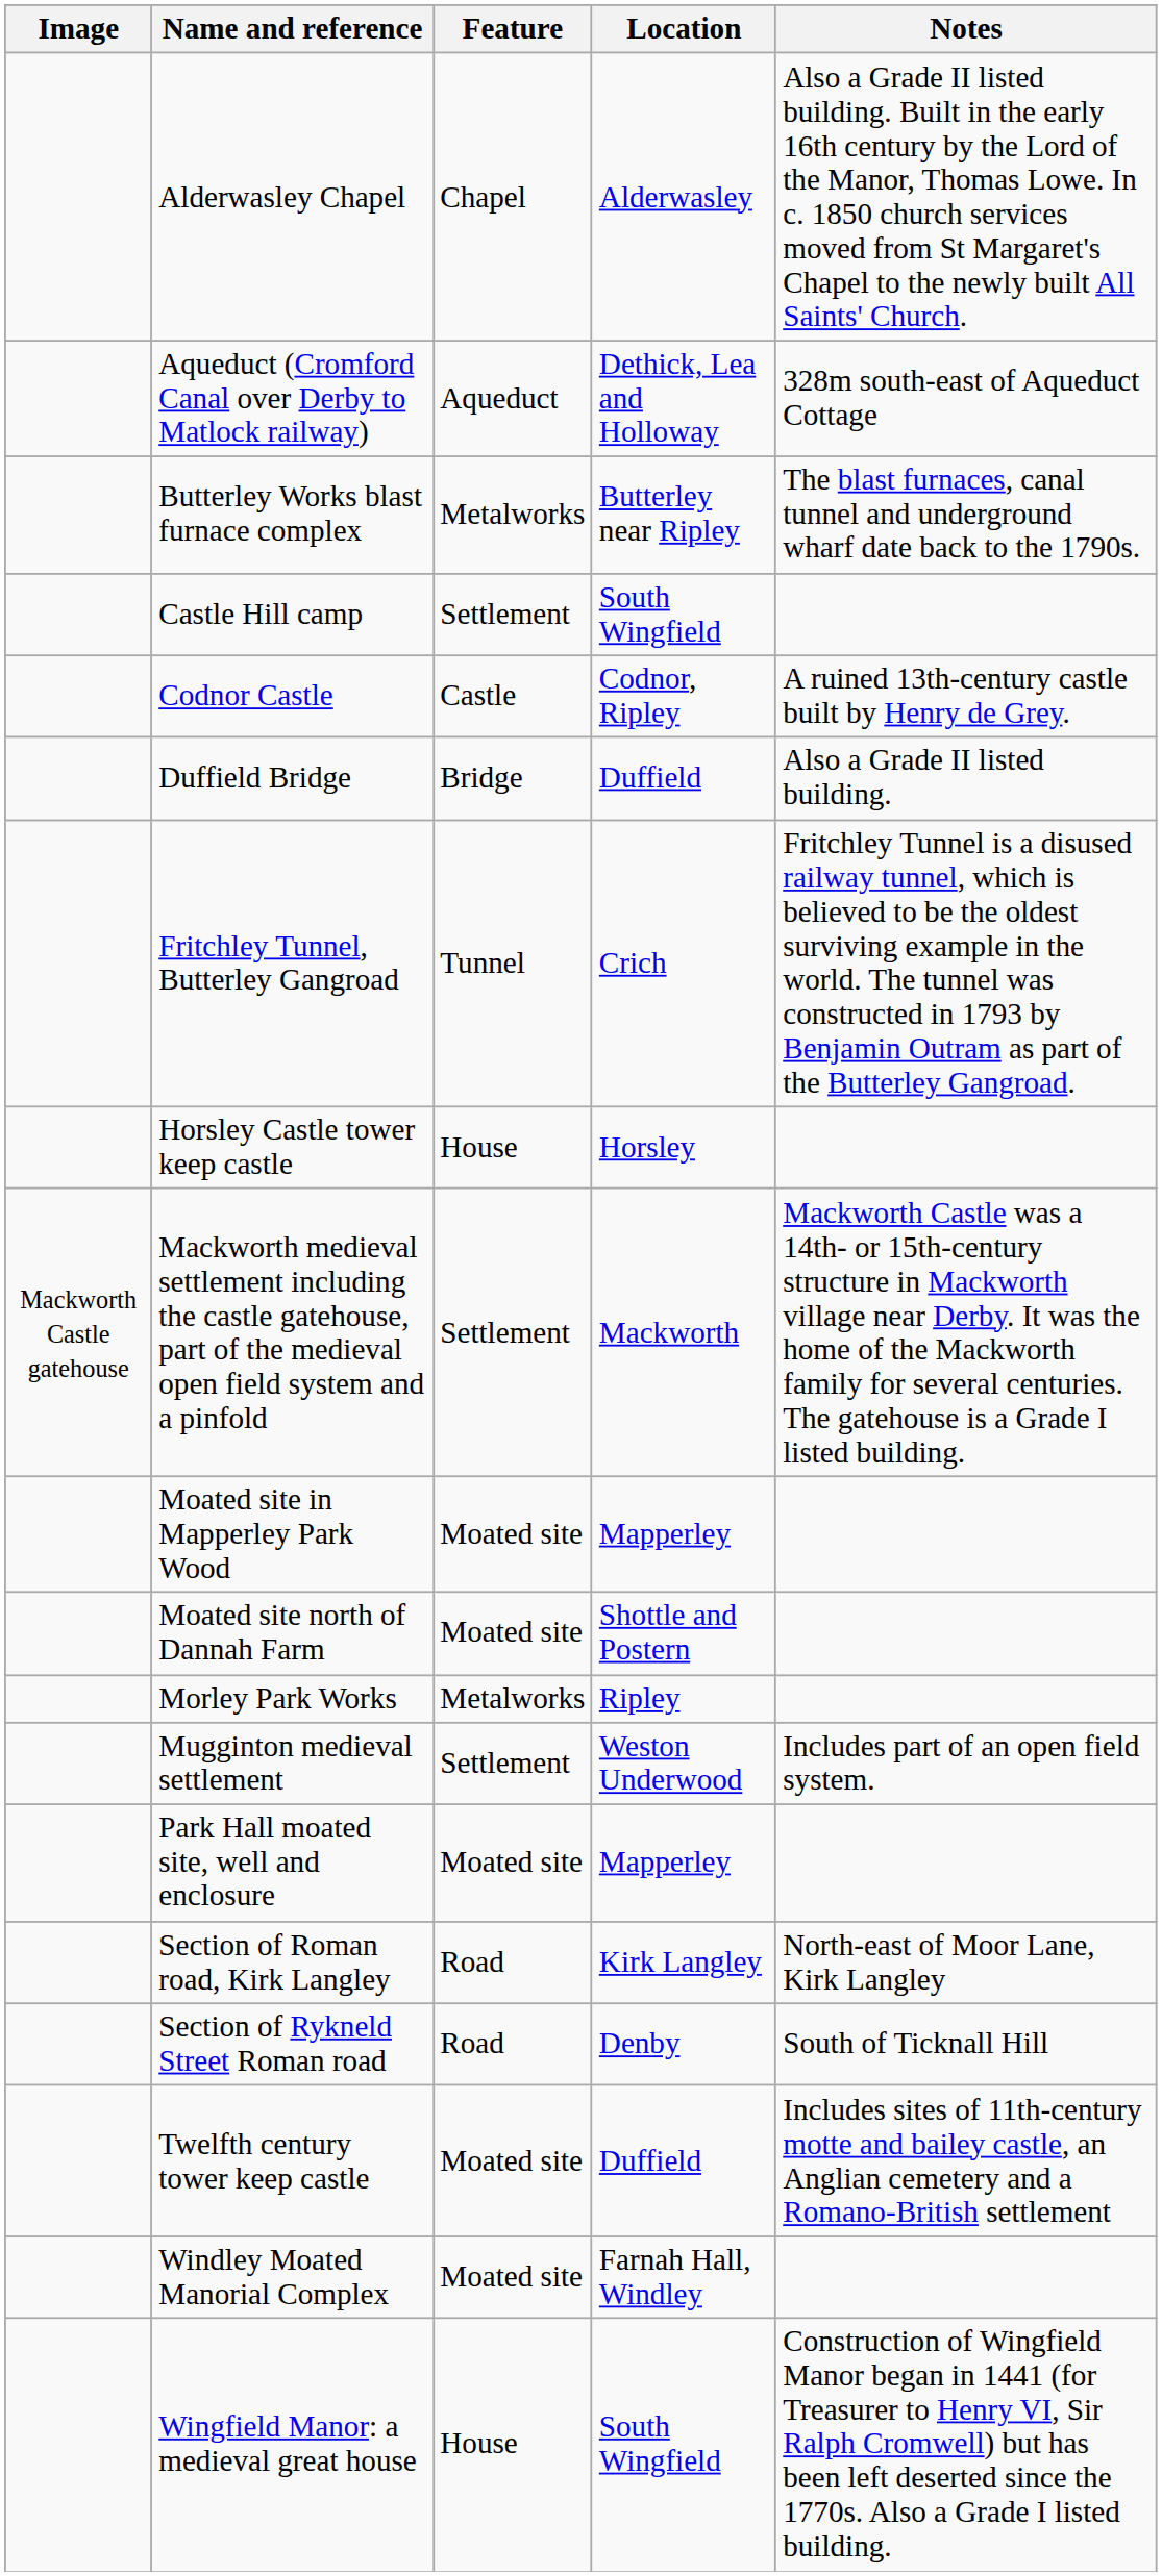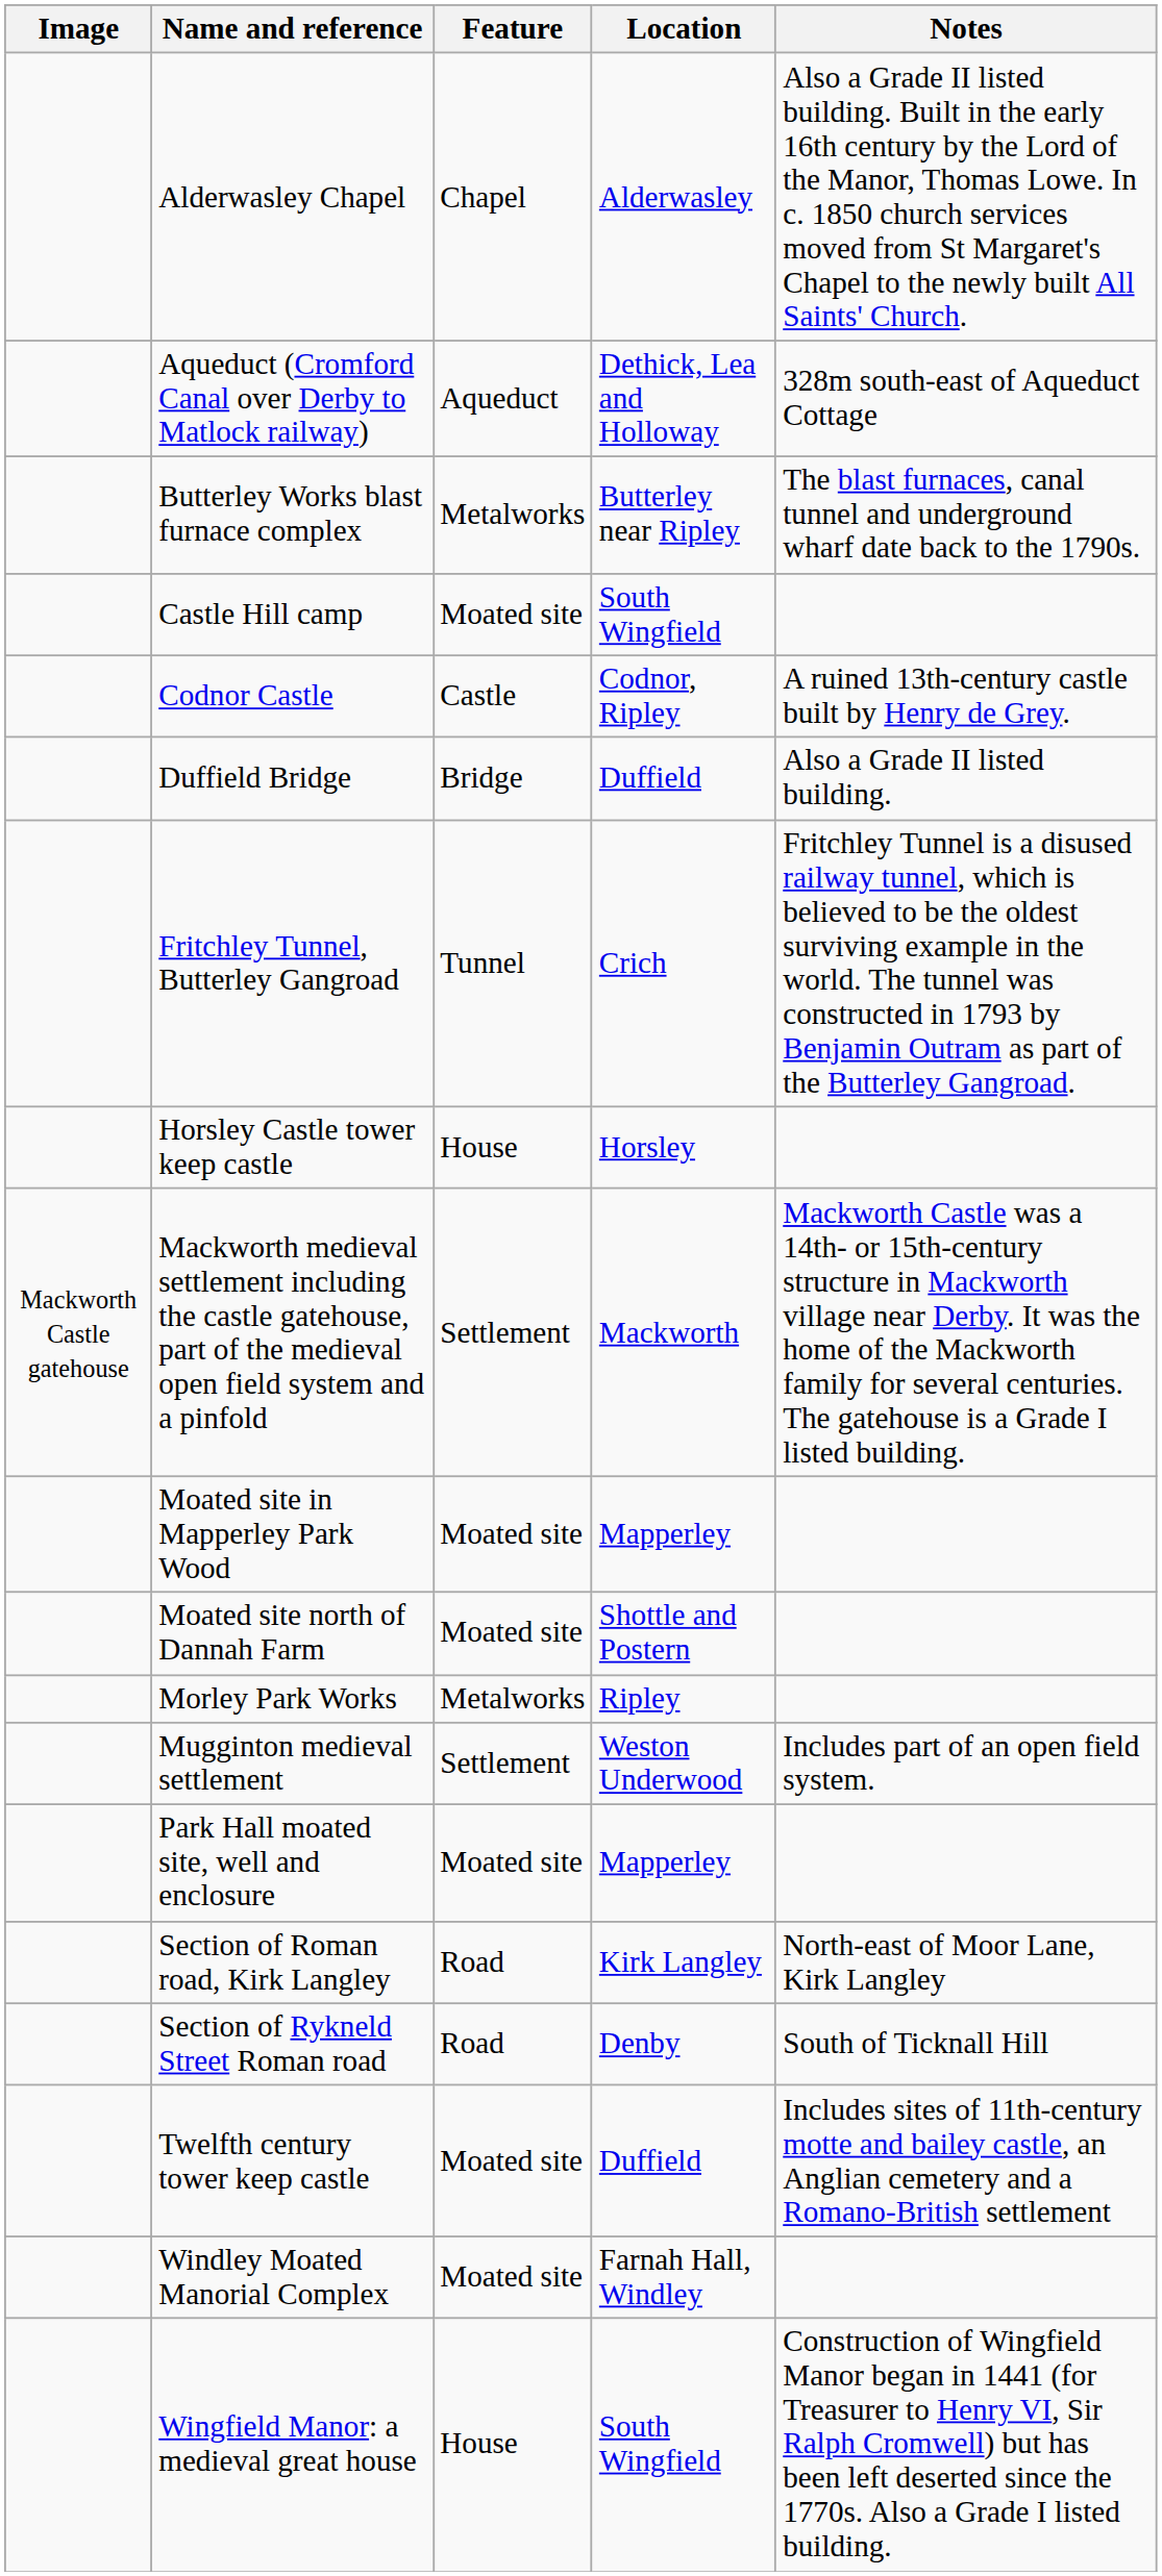 <table class="wikitable sortable">
 <tr>
 <th>Image</th>
 <th>Name and reference</th>
 <th>Feature</th>
 <th>Location</th>
 <th>Notes</th>
 </tr>
 <tr>
 <td></td>
 <td>Alderwasley Chapel</td>
 <td>Chapel</td>
 <td><a href='#'>Alderwasley</a><br></td>
 <td>Also a Grade II listed building. Built in the early 16th century by the Lord of the Manor, Thomas Lowe. In c. 1850 church services moved from St Margaret's Chapel to the newly built <a href='#'>All Saints' Church</a>.</td>
 </tr>
 <tr>
 <td></td>
 <td>Aqueduct (<a href='#'>Cromford Canal</a> over <a href='#'>Derby to Matlock railway</a>)</td>
 <td>Aqueduct</td>
 <td><a href='#'>Dethick, Lea and Holloway</a><br></td>
 <td>328m south-east of Aqueduct Cottage</td>
 </tr>
 <tr>
 <td></td>
 <td>Butterley Works blast furnace complex</td>
 <td>Metalworks</td>
 <td><a href='#'>Butterley</a> near <a href='#'>Ripley</a><br></td>
 <td>The <a href='#'>blast furnaces</a>, canal tunnel and underground wharf date back to the 1790s.</td>
 </tr>
 <tr>
 <td></td>
 <td>Castle Hill camp</td>
-<td>Settlement</td>
+<td>Moated site</td>
 <td><a href='#'>South Wingfield</a><br></td>
 <td></td>
 </tr>
 <tr>
 <td></td>
 <td><a href='#'>Codnor Castle</a></td>
 <td>Castle</td>
 <td><a href='#'>Codnor</a>, <a href='#'>Ripley</a><br></td>
 <td>A ruined 13th-century castle built by <a href='#'>Henry de Grey</a>.</td>
 </tr>
 <tr>
 <td></td>
 <td>Duffield Bridge</td>
 <td>Bridge</td>
 <td><a href='#'>Duffield</a><br></td>
 <td>Also a Grade II listed building.</td>
 </tr>
 <tr>
 <td></td>
 <td><a href='#'>Fritchley Tunnel</a>, Butterley Gangroad</td>
 <td>Tunnel</td>
 <td><a href='#'>Crich</a><br></td>
 <td>Fritchley Tunnel is a disused <a href='#'>railway tunnel</a>, which is believed to be the oldest surviving example in the world. The tunnel was constructed in 1793 by <a href='#'>Benjamin Outram</a> as part of the <a href='#'>Butterley Gangroad</a>.</td>
 </tr>
 <tr>
 <td></td>
 <td>Horsley Castle tower keep castle</td>
 <td>House</td>
 <td><a href='#'>Horsley</a><br></td>
 </tr>
 <tr>
 <td style="text-align: center;"><small>Mackworth Castle gatehouse</small></td>
 <td>Mackworth medieval settlement including the castle gatehouse, part of the medieval open field system and a pinfold</td>
 <td>Settlement</td>
 <td><a href='#'>Mackworth</a><br></td>
 <td><a href='#'>Mackworth Castle</a> was a 14th- or 15th-century structure in <a href='#'>Mackworth</a> village near <a href='#'>Derby</a>. It was the home of the Mackworth family for several centuries. The gatehouse is a Grade I listed building.</td>
 </tr>
 <tr>
 <td></td>
 <td>Moated site in Mapperley Park Wood</td>
 <td>Moated site</td>
 <td><a href='#'>Mapperley</a><br></td>
 <td></td>
 </tr>
 <tr>
 <td></td>
 <td>Moated site north of Dannah Farm</td>
 <td>Moated site</td>
 <td><a href='#'>Shottle and Postern</a><br></td>
 <td></td>
 </tr>
 <tr>
 <td></td>
 <td>Morley Park Works</td>
 <td>Metalworks</td>
 <td><a href='#'>Ripley</a><br></td>
 <td></td>
 </tr>
 <tr>
 <td></td>
 <td>Mugginton medieval settlement</td>
 <td>Settlement</td>
 <td><a href='#'>Weston Underwood</a><br></td>
 <td>Includes part of an open field system.</td>
 </tr>
 <tr>
 <td></td>
 <td>Park Hall moated site, well and enclosure</td>
 <td>Moated site</td>
 <td><a href='#'>Mapperley</a><br></td>
 <td></td>
 </tr>
 <tr>
 <td></td>
 <td>Section of Roman road, Kirk Langley</td>
 <td>Road</td>
 <td><a href='#'>Kirk Langley</a><br></td>
 <td>North-east of Moor Lane, Kirk Langley</td>
 </tr>
 <tr>
 <td></td>
 <td>Section of <a href='#'>Rykneld Street</a> Roman road</td>
 <td>Road</td>
 <td><a href='#'>Denby</a><br></td>
 <td>South of Ticknall Hill</td>
 </tr>
 <tr>
 <td></td>
 <td>Twelfth century tower keep castle</td>
 <td>Moated site</td>
 <td><a href='#'>Duffield</a><br></td>
 <td>Includes sites of 11th-century <a href='#'>motte and bailey castle</a>, an Anglian cemetery and a <a href='#'>Romano-British</a> settlement</td>
 </tr>
 <tr>
 <td></td>
 <td>Windley Moated Manorial Complex</td>
 <td>Moated site</td>
 <td>Farnah Hall, <a href='#'>Windley</a><br></td>
 <td></td>
 </tr>
 <tr>
 <td></td>
 <td><a href='#'>Wingfield Manor</a>: a medieval great house</td>
 <td>House</td>
 <td><a href='#'>South Wingfield</a><br></td>
 <td>Construction of Wingfield Manor began in 1441 (for Treasurer to <a href='#'>Henry VI</a>, Sir <a href='#'>Ralph Cromwell</a>) but has been left deserted since the 1770s. Also a Grade I listed building.</td>
 </tr>
 </table>
